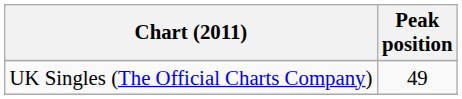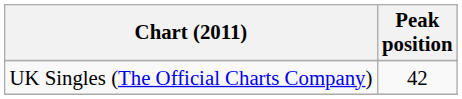 <table class="wikitable sortable plainrowheaders">
 <tr>
 <th scope="col">Chart (2011)</th>
 <th scope="col">Peak<br>position</th>
 </tr>
 <tr>
 </tr>
 <tr>
 </tr>
 <tr>
 </tr>
 <tr>
 <td>UK Singles (<a href='#'>The Official Charts Company</a>)</td>
-<td style="text-align:center;">49</td>
+<td style="text-align:center;">42</td>
 </tr>
 <tr>
 </tr>
 <tr>
 </tr>
 </table>
